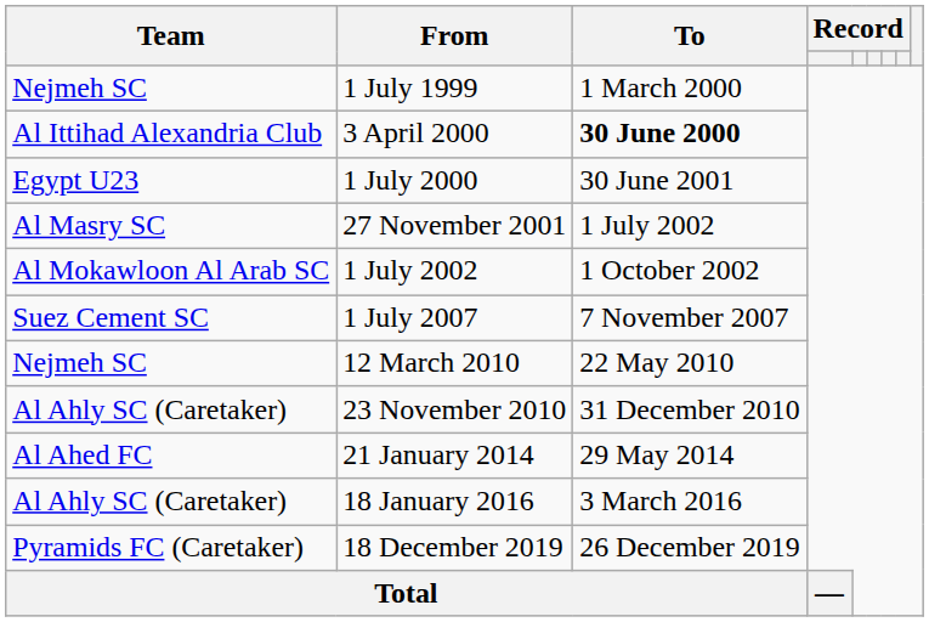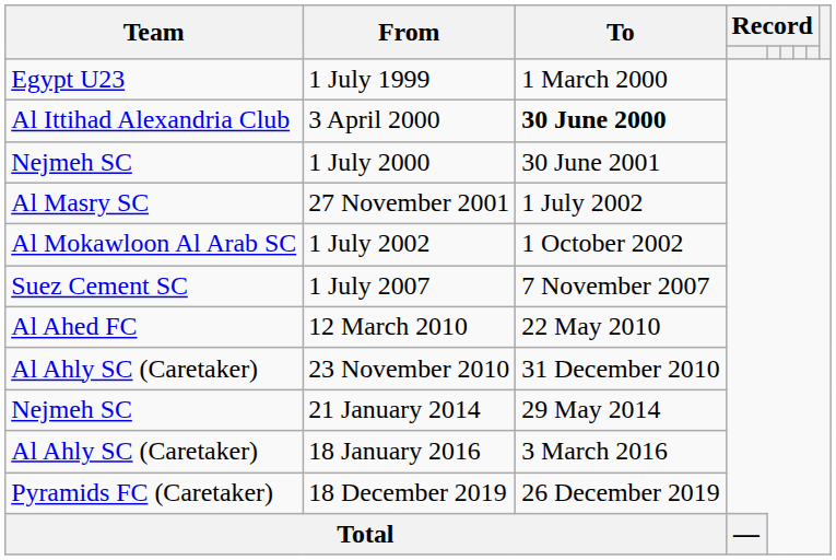 <table class=wikitable style=text-align:center>
 <tr>
 <th rowspan=2>Team</th>
 <th rowspan=2>From</th>
 <th rowspan=2>To</th>
 <th colspan=5>Record</th>
 <th rowspan=2></th>
 </tr>
 <tr>
 <th></th>
 <th></th>
 <th></th>
 <th></th>
 <th></th>
 </tr>
 <tr>
-<td align=left><a href='#'>Nejmeh SC</a></td>
+<td align=left><a href='#'>Egypt U23</a></td>
 <td align=left>1 July 1999</td>
 <td align=left>1 March 2000<br></td>
 </tr>
 <tr>
 <td align=left><a href='#'>Al Ittihad Alexandria Club</a></td>
 <td align=left>3 April 2000</td>
 <td align=left><strong>30 June 2000<br></strong></td>
 </tr>
 <tr>
-<td align=left><a href='#'>Egypt U23</a></td>
+<td align=left><a href='#'>Nejmeh SC</a></td>
 <td align=left>1 July 2000</td>
 <td align=left>30 June 2001<br></td>
 </tr>
 <tr>
 <td align=left><a href='#'>Al Masry SC</a></td>
 <td align=left>27 November 2001</td>
 <td align=left>1 July 2002<br></td>
 </tr>
 <tr>
 <td align=left><a href='#'>Al Mokawloon Al Arab SC</a></td>
 <td align=left>1 July 2002</td>
 <td align=left>1 October 2002<br></td>
 </tr>
 <tr>
 <td align=left><a href='#'>Suez Cement SC</a></td>
 <td align=left>1 July 2007</td>
 <td align=left>7 November 2007<br></td>
 </tr>
 <tr>
-<td align=left><a href='#'>Nejmeh SC</a></td>
+<td align=left><a href='#'>Al Ahed FC</a></td>
 <td align=left>12 March 2010</td>
 <td align=left>22 May 2010<br></td>
 </tr>
 <tr>
 <td align=left><a href='#'>Al Ahly SC</a> (Caretaker)</td>
 <td align=left>23 November 2010</td>
 <td align=left>31 December 2010<br></td>
 </tr>
 <tr>
-<td align=left><a href='#'>Al Ahed FC</a></td>
+<td align=left><a href='#'>Nejmeh SC</a></td>
 <td align=left>21 January 2014</td>
 <td align=left>29 May 2014<br></td>
 </tr>
 <tr>
 <td align=left><a href='#'>Al Ahly SC</a> (Caretaker)</td>
 <td align=left>18 January 2016</td>
 <td align=left>3 March 2016<br></td>
 </tr>
 <tr>
 <td align=left><a href='#'>Pyramids FC</a> (Caretaker)</td>
 <td align=left>18 December 2019</td>
 <td align=left>26 December 2019<br></td>
 </tr>
 <tr>
 <th colspan=3>Total<br></th>
 <th>—</th>
 </tr>
 </table>
